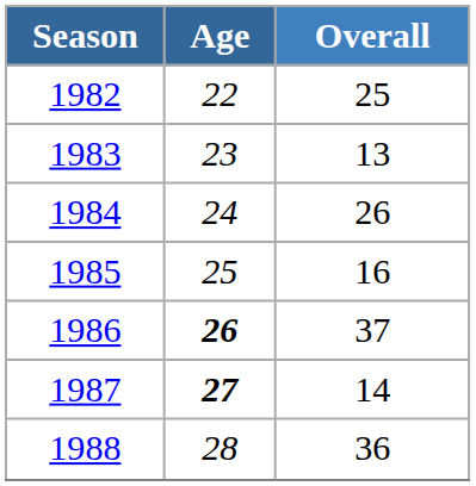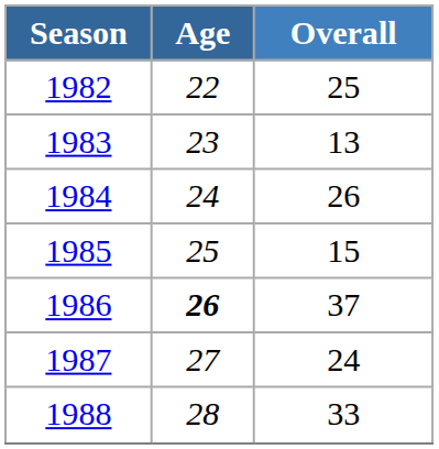 <table class="wikitable" style="font-size:95%; text-align:center; border:grey solid 1px; border-collapse:collapse; background:#ffffff;">
 <tr>
 <th style="background-color:#369; color:white; width:60px;"> Season </th>
 <th style="background-color:#369; color:white; width:40px;"> Age </th>
 <th style="background-color:#4180be; color:white; width:75px;">Overall</th>
 </tr>
 <tr>
 <td><a href='#'>1982</a></td>
 <td><em>22</em></td>
 <td>25</td>
 </tr>
 <tr>
 <td><a href='#'>1983</a></td>
 <td><em>23</em></td>
 <td>13</td>
 </tr>
 <tr>
 <td><a href='#'>1984</a></td>
 <td><em>24</em></td>
 <td>26</td>
 </tr>
 <tr>
 <td><a href='#'>1985</a></td>
 <td><em>25</em></td>
-<td>16</td>
+<td>15</td>
 </tr>
 <tr>
 <td><a href='#'>1986</a></td>
 <td><strong><em>26</em></strong></td>
 <td>37</td>
 </tr>
 <tr>
 <td><a href='#'>1987</a></td>
-<td><strong><em>27</em></strong></td>
-<td>14</td>
+<td><em>27</em></td>
+<td>24</td>
 </tr>
 <tr>
 <td><a href='#'>1988</a></td>
 <td><em>28</em></td>
-<td>36</td>
+<td>33</td>
 </tr>
 <tr>
 </tr>
 </table>
